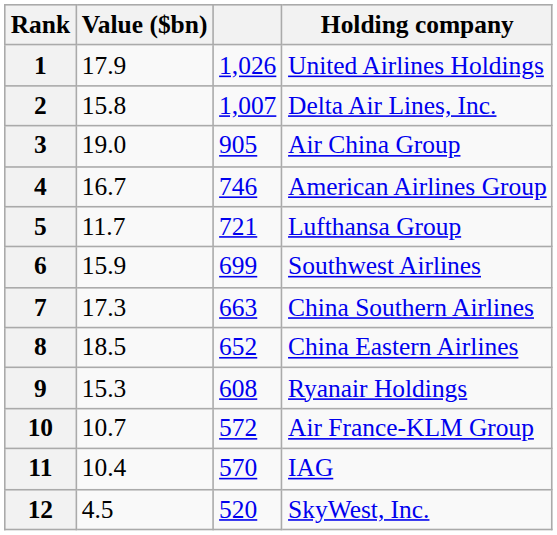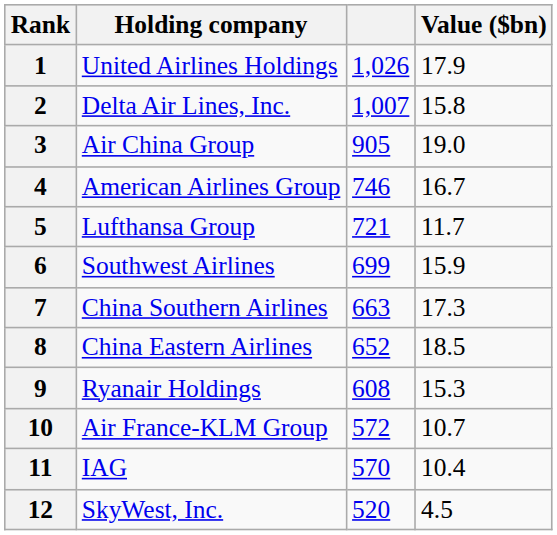 <table class="wikitable sortable">
 <tr>
 <th>Rank</th>
+<th>Holding company</th>
+<th></th>
 <th>Value ($bn)</th>
-<th></th>
-<th>Holding company</th>
 </tr>
 <tr>
 <th>1</th>
+<td><a href='#'>United Airlines Holdings</a></td>
+<td><a href='#'>1,026</a> </td>
 <td>17.9 </td>
-<td><a href='#'>1,026</a> </td>
-<td><a href='#'>United Airlines Holdings</a></td>
 </tr>
 <tr>
 <th>2</th>
+<td><a href='#'>Delta Air Lines, Inc.</a></td>
+<td><a href='#'>1,007</a> </td>
 <td>15.8 </td>
-<td><a href='#'>1,007</a> </td>
-<td><a href='#'>Delta Air Lines, Inc.</a></td>
 </tr>
 <tr>
 <th>3</th>
+<td><a href='#'>Air China Group</a></td>
+<td><a href='#'>905</a> </td>
 <td>19.0 </td>
-<td><a href='#'>905</a> </td>
-<td><a href='#'>Air China Group</a></td>
 </tr>
 <tr>
 <th>4</th>
+<td><a href='#'>American Airlines Group</a></td>
+<td><a href='#'>746</a> </td>
 <td>16.7 </td>
-<td><a href='#'>746</a> </td>
-<td><a href='#'>American Airlines Group</a></td>
 </tr>
 <tr>
 <th>5</th>
+<td><a href='#'>Lufthansa Group</a></td>
+<td><a href='#'>721</a> </td>
 <td>11.7 </td>
-<td><a href='#'>721</a> </td>
-<td><a href='#'>Lufthansa Group</a></td>
 </tr>
 <tr>
 <th>6</th>
+<td><a href='#'>Southwest Airlines</a></td>
+<td><a href='#'>699</a> </td>
 <td>15.9 </td>
-<td><a href='#'>699</a> </td>
-<td><a href='#'>Southwest Airlines</a></td>
 </tr>
 <tr>
 <th>7</th>
+<td><a href='#'>China Southern Airlines</a></td>
+<td><a href='#'>663</a> </td>
 <td>17.3 </td>
-<td><a href='#'>663</a> </td>
-<td><a href='#'>China Southern Airlines</a></td>
 </tr>
 <tr>
 <th>8</th>
+<td><a href='#'>China Eastern Airlines</a></td>
+<td><a href='#'>652</a> </td>
 <td>18.5 </td>
-<td><a href='#'>652</a> </td>
-<td><a href='#'>China Eastern Airlines</a></td>
 </tr>
 <tr>
 <th>9</th>
+<td><a href='#'>Ryanair Holdings</a></td>
+<td><a href='#'>608</a> </td>
 <td>15.3 </td>
-<td><a href='#'>608</a> </td>
-<td><a href='#'>Ryanair Holdings</a></td>
 </tr>
 <tr>
 <th>10</th>
+<td><a href='#'>Air France-KLM Group</a></td>
+<td><a href='#'>572</a> </td>
 <td>10.7 </td>
-<td><a href='#'>572</a> </td>
-<td><a href='#'>Air France-KLM Group</a></td>
 </tr>
 <tr>
 <th>11</th>
+<td><a href='#'>IAG</a></td>
+<td><a href='#'>570</a> </td>
 <td>10.4 </td>
-<td><a href='#'>570</a> </td>
-<td><a href='#'>IAG</a></td>
 </tr>
 <tr>
 <th>12</th>
+<td><a href='#'>SkyWest, Inc.</a></td>
+<td><a href='#'>520</a> </td>
 <td>4.5 </td>
-<td><a href='#'>520</a> </td>
-<td><a href='#'>SkyWest, Inc.</a></td>
 </tr>
 </table>
